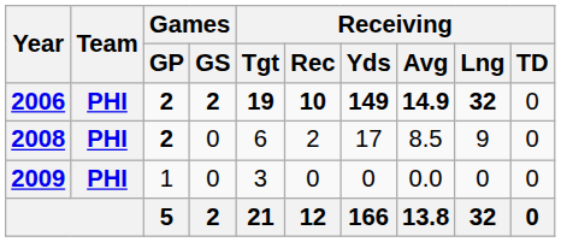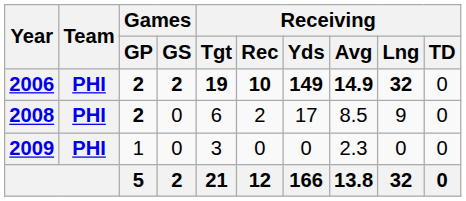 <table class="wikitable" style="text-align:center">
 <tr>
 <th rowspan="2">Year</th>
 <th rowspan="2">Team</th>
 <th colspan="2">Games</th>
 <th colspan="6">Receiving</th>
 </tr>
 <tr>
 <th>GP</th>
 <th>GS</th>
 <th>Tgt</th>
 <th>Rec</th>
 <th>Yds</th>
 <th>Avg</th>
 <th>Lng</th>
 <th>TD</th>
 </tr>
 <tr>
 <th><a href='#'>2006</a></th>
 <th><a href='#'>PHI</a></th>
 <td><strong>2</strong></td>
 <td><strong>2</strong></td>
 <td><strong>19</strong></td>
 <td><strong>10</strong></td>
 <td><strong>149</strong></td>
 <td><strong>14.9</strong></td>
 <td><strong>32</strong></td>
 <td>0</td>
 </tr>
 <tr>
 <th><a href='#'>2008</a></th>
 <th><a href='#'>PHI</a></th>
 <td><strong>2</strong></td>
 <td>0</td>
 <td>6</td>
 <td>2</td>
 <td>17</td>
 <td>8.5</td>
 <td>9</td>
 <td>0</td>
 </tr>
 <tr>
 <th><a href='#'>2009</a></th>
 <th><a href='#'>PHI</a></th>
 <td>1</td>
 <td>0</td>
 <td>3</td>
 <td>0</td>
 <td>0</td>
-<td>0.0</td>
+<td>2.3</td>
 <td>0</td>
 <td>0</td>
 </tr>
 <tr>
 <th colspan="2"></th>
 <th>5</th>
 <th>2</th>
 <th>21</th>
 <th>12</th>
 <th>166</th>
 <th>13.8</th>
 <th>32</th>
 <th>0</th>
 </tr>
 </table>
